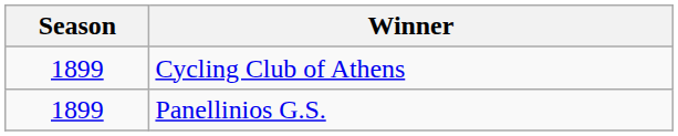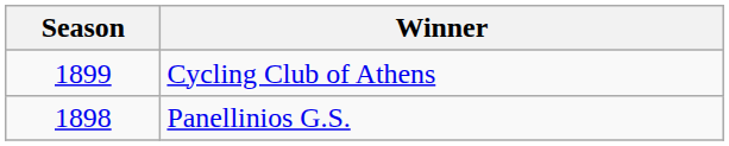 <table class="wikitable">
 <tr>
 <th width="80">Season</th>
 <th width="310">Winner</th>
 </tr>
 <tr>
 <td align="center"><a href='#'>1899</a></td>
 <td><a href='#'>Cycling Club of Athens</a></td>
 </tr>
 <tr>
-<td align="center"><a href='#'>1899</a></td>
+<td align="center"><a href='#'>1898</a></td>
 <td><a href='#'>Panellinios G.S.</a></td>
 </tr>
 </table>
